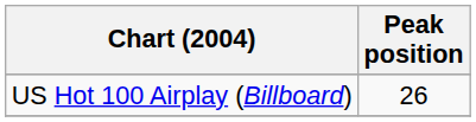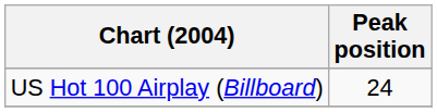 <table class="wikitable sortable">
 <tr>
 <th>Chart (2004)</th>
 <th>Peak<br>position</th>
 </tr>
 <tr>
 </tr>
 <tr>
 </tr>
 <tr>
 </tr>
 <tr>
 </tr>
 <tr>
 <td>US <a href='#'>Hot 100 Airplay</a> (<a href='#'><em>Billboard</em></a>)</td>
-<td align="center">26</td>
+<td align="center">24</td>
 </tr>
 <tr>
 </tr>
 <tr>
 </tr>
 <tr>
 </tr>
 <tr>
 </tr>
 <tr>
 </tr>
 </table>
